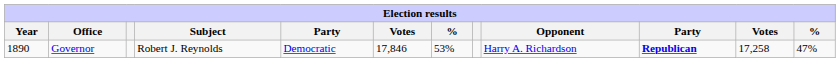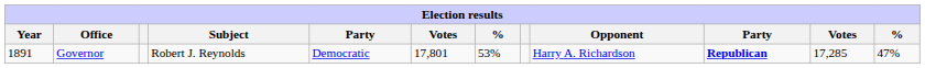 <table class=wikitable style="width: 94%" style="text-align: center;" align="center">
 <tr bgcolor=#cccccc>
 <th colspan=12 style="background: #ccccff;">Election results</th>
 </tr>
 <tr>
 <th><strong>Year</strong></th>
 <th><strong>Office</strong></th>
 <th></th>
 <th><strong>Subject</strong></th>
 <th><strong>Party</strong></th>
 <th><strong>Votes</strong></th>
 <th><strong>%</strong></th>
 <th></th>
 <th><strong>Opponent</strong></th>
 <th><strong>Party</strong></th>
 <th><strong>Votes</strong></th>
 <th><strong>%</strong></th>
 </tr>
 <tr>
-<td>1890</td>
+<td>1891</td>
 <td><a href='#'>Governor</a></td>
 <td></td>
 <td>Robert J. Reynolds</td>
 <td><a href='#'>Democratic</a></td>
-<td>17,846</td>
+<td>17,801</td>
 <td>53%</td>
 <td></td>
 <td><a href='#'>Harry A. Richardson</a></td>
 <td><strong><a href='#'>Republican</a></strong></td>
-<td>17,258</td>
+<td>17,285</td>
 <td>47%</td>
 </tr>
 </table>
